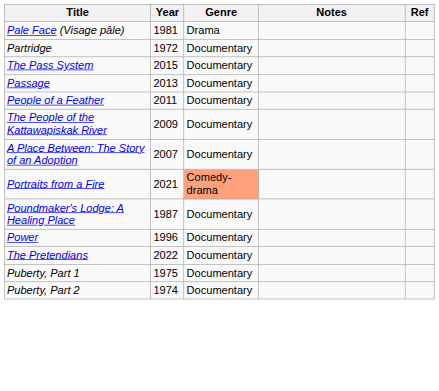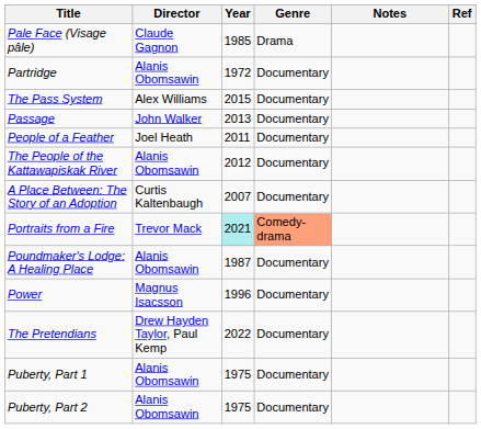 <table class="wikitable sortable" style="width:100%;">
 <tr style="background:#bebebe;">
 <th style="width:30%;">Title</th>
+<th style="width:20%;">Director</th>
 <th style="width:6%;">Year</th>
 <th style="width:6%;">Genre</th>
 <th style="width:30%;">Notes</th>
 <th style="width:6%;">Ref</th>
 </tr>
 <tr>
 <td><em><a href='#'>Pale Face</a> (Visage pâle)</em></td>
-<td>1981</td>
+<td><a href='#'>Claude Gagnon</a></td>
+<td>1985</td>
 <td>Drama</td>
 <td></td>
 <td></td>
 </tr>
 <tr>
 <td><em>Partridge</em></td>
+<td><a href='#'>Alanis Obomsawin</a></td>
 <td>1972</td>
 <td>Documentary</td>
 <td></td>
 <td></td>
 </tr>
 <tr>
 <td><em><a href='#'>The Pass System</a></em></td>
+<td>Alex Williams</td>
 <td>2015</td>
 <td>Documentary</td>
 <td></td>
 <td></td>
 </tr>
 <tr>
 <td><em><a href='#'>Passage</a></em></td>
+<td><a href='#'>John Walker</a></td>
 <td>2013</td>
 <td>Documentary</td>
 <td></td>
 <td></td>
 </tr>
 <tr>
 <td><em><a href='#'>People of a Feather</a></em></td>
+<td>Joel Heath</td>
 <td>2011</td>
 <td>Documentary</td>
 <td></td>
 <td></td>
 </tr>
 <tr>
 <td><em><a href='#'>The People of the Kattawapiskak River</a></em></td>
-<td>2009</td>
+<td><a href='#'>Alanis Obomsawin</a></td>
+<td>2012</td>
 <td>Documentary</td>
 <td></td>
 <td></td>
 </tr>
 <tr>
 <td><em><a href='#'>A Place Between: The Story of an Adoption</a></em></td>
+<td>Curtis Kaltenbaugh</td>
 <td>2007</td>
 <td>Documentary</td>
 <td></td>
 <td></td>
 </tr>
 <tr>
 <td><em><a href='#'>Portraits from a Fire</a></em></td>
-<td>2021</td>
+<td><a href='#'>Trevor Mack</a></td>
+<td style="background: paleturquoise;">2021</td>
 <td style="background: lightsalmon;">Comedy-drama</td>
 <td></td>
 <td></td>
 </tr>
 <tr>
 <td><em><a href='#'>Poundmaker's Lodge: A Healing Place</a></em></td>
+<td><a href='#'>Alanis Obomsawin</a></td>
 <td>1987</td>
 <td>Documentary</td>
 <td></td>
 <td></td>
 </tr>
 <tr>
 <td><em><a href='#'>Power</a></em></td>
+<td><a href='#'>Magnus Isacsson</a></td>
 <td>1996</td>
 <td>Documentary</td>
 <td></td>
 <td></td>
 </tr>
 <tr>
 <td><em><a href='#'>The Pretendians</a></em></td>
+<td><a href='#'>Drew Hayden Taylor</a>, Paul Kemp</td>
 <td>2022</td>
 <td>Documentary</td>
 <td></td>
 <td></td>
 </tr>
 <tr>
 <td><em>Puberty, Part 1</em></td>
+<td><a href='#'>Alanis Obomsawin</a></td>
 <td>1975</td>
 <td>Documentary</td>
 <td></td>
 <td></td>
 </tr>
 <tr>
 <td><em>Puberty, Part 2</em></td>
-<td>1974</td>
+<td><a href='#'>Alanis Obomsawin</a></td>
+<td>1975</td>
 <td>Documentary</td>
 <td></td>
 <td></td>
 </tr>
 </table>
